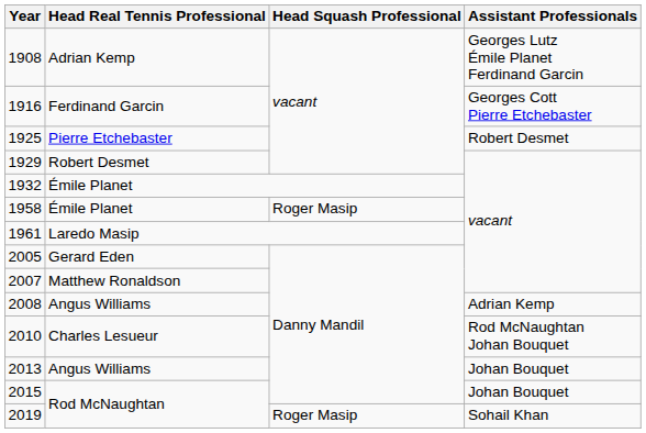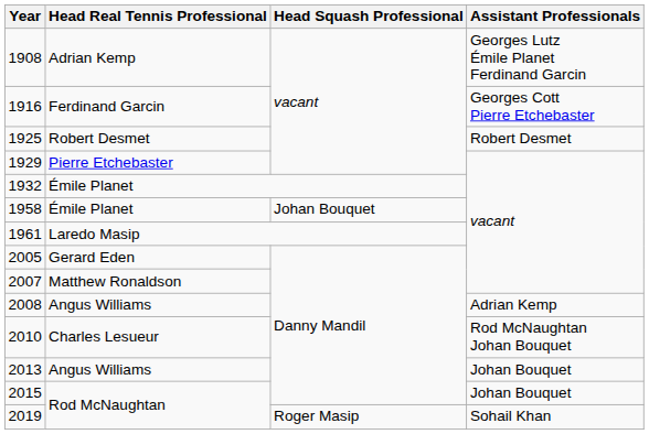 <table class="wikitable">
 <tr>
 <th>Year</th>
 <th>Head Real Tennis Professional</th>
 <th>Head Squash Professional</th>
 <th>Assistant Professionals</th>
 </tr>
 <tr>
 <td>1908</td>
 <td>Adrian Kemp</td>
 <td rowspan=4><em>vacant</em></td>
 <td>Georges Lutz <br> Émile Planet  <br> Ferdinand Garcin</td>
 </tr>
 <tr>
 <td>1916</td>
 <td>Ferdinand Garcin</td>
 <td>Georges Cott <br> <a href='#'>Pierre Etchebaster</a></td>
 </tr>
 <tr>
 <td>1925</td>
-<td><a href='#'>Pierre Etchebaster</a></td>
+<td>Robert Desmet</td>
 <td>Robert Desmet</td>
 </tr>
 <tr>
 <td>1929</td>
-<td>Robert Desmet</td>
+<td><a href='#'>Pierre Etchebaster</a></td>
 <td rowspan=6><em>vacant</em></td>
 </tr>
 <tr>
 <td>1932</td>
 <td colspan=2>Émile Planet</td>
 </tr>
 <tr>
 <td>1958</td>
 <td>Émile Planet</td>
-<td>Roger Masip</td>
+<td>Johan Bouquet</td>
 </tr>
 <tr>
 <td>1961</td>
 <td colspan=2>Laredo Masip</td>
 </tr>
 <tr>
 <td>2005</td>
 <td>Gerard Eden</td>
 <td rowspan=6>Danny Mandil</td>
 </tr>
 <tr>
 <td>2007</td>
 <td>Matthew Ronaldson</td>
 </tr>
 <tr>
 <td>2008</td>
 <td>Angus Williams</td>
 <td>Adrian Kemp</td>
 </tr>
 <tr>
 <td>2010</td>
 <td>Charles Lesueur</td>
 <td>Rod McNaughtan <br> Johan Bouquet</td>
 </tr>
 <tr>
 <td>2013</td>
 <td>Angus Williams</td>
 <td>Johan Bouquet</td>
 </tr>
 <tr>
 <td>2015</td>
 <td rowspan=2>Rod McNaughtan</td>
 <td>Johan Bouquet</td>
 </tr>
 <tr>
 <td>2019</td>
 <td>Roger Masip</td>
 <td>Sohail Khan</td>
 </tr>
 </table>
